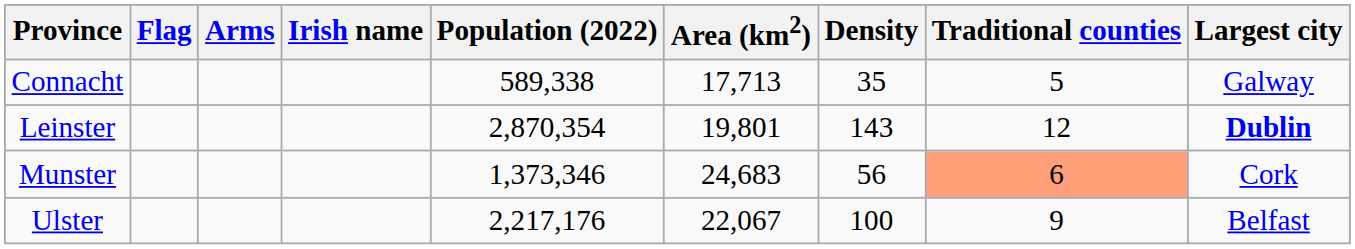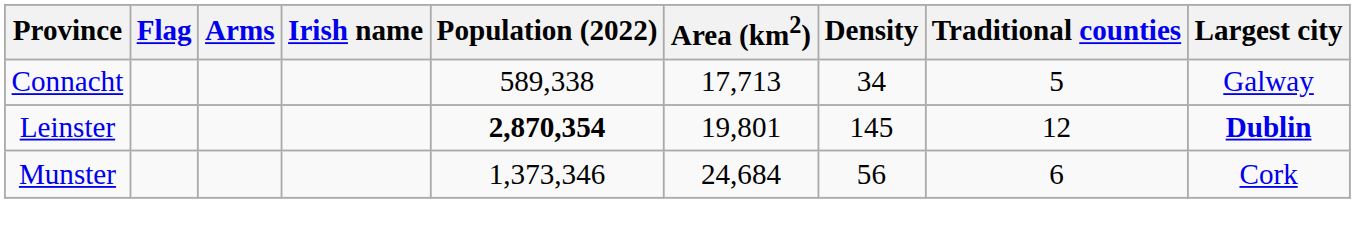 <table class="wikitable sortable" align="center" style="text-align: center;">
 <tr>
 <th>Province</th>
 <th><a href='#'>Flag</a></th>
 <th><a href='#'>Arms</a></th>
 <th><a href='#'>Irish</a> name</th>
 <th>Population (2022)</th>
 <th>Area (km<sup>2</sup>)</th>
 <th>Density</th>
 <th>Traditional <a href='#'>counties</a></th>
 <th>Largest city</th>
 </tr>
 <tr>
 <td><a href='#'>Connacht</a></td>
 <td></td>
 <td></td>
 <td><br><small></small></td>
 <td>589,338</td>
 <td>17,713</td>
-<td>35</td>
+<td>34</td>
 <td>5</td>
 <td><a href='#'>Galway</a></td>
 </tr>
 <tr>
 <td><a href='#'>Leinster</a></td>
 <td></td>
 <td></td>
 <td><br><small></small></td>
-<td>2,870,354</td>
+<td><strong>2,870,354</strong></td>
 <td>19,801</td>
-<td>143</td>
+<td>145</td>
 <td>12</td>
 <td><strong><a href='#'>Dublin</a></strong></td>
 </tr>
 <tr>
 <td><a href='#'>Munster</a></td>
 <td></td>
 <td></td>
 <td><br><small></small></td>
 <td>1,373,346</td>
-<td>24,683</td>
+<td>24,684</td>
 <td>56</td>
-<td style="background: lightsalmon;">6</td>
+<td>6</td>
 <td><a href='#'>Cork</a></td>
 </tr>
-<tr>
-<td><a href='#'>Ulster</a></td>
-<td></td>
-<td></td>
-<td><br><small></small></td>
-<td>2,217,176</td>
-<td>22,067</td>
-<td>100</td>
-<td>9</td>
-<td><a href='#'>Belfast</a></td>
-</tr>
 </table>
